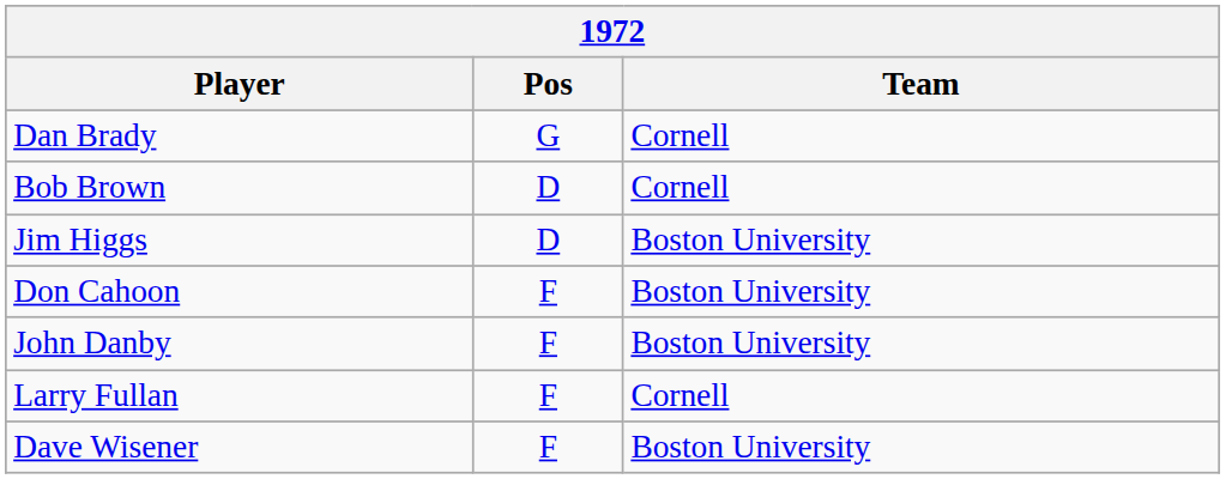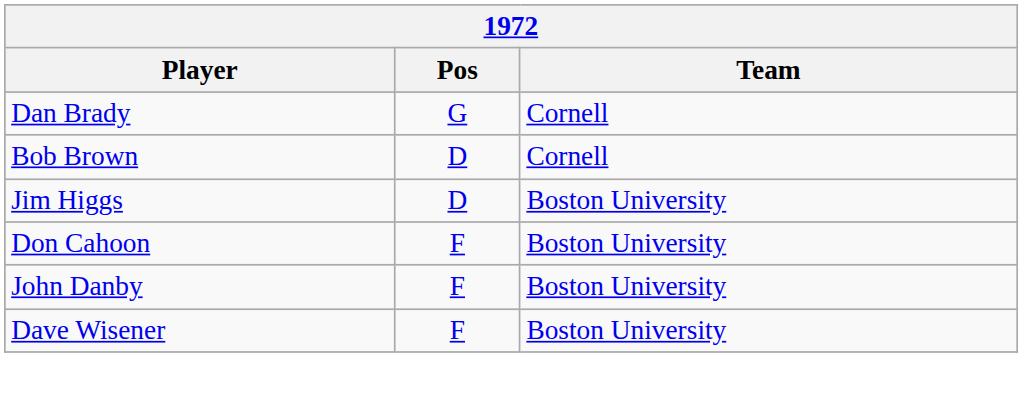 <table class="wikitable" width=95%>
 <tr>
 <th colspan=3><a href='#'>1972</a></th>
 </tr>
 <tr>
 <th>Player</th>
 <th>Pos</th>
 <th>Team</th>
 </tr>
 <tr>
 <td><a href='#'>Dan Brady</a></td>
 <td align=center><a href='#'>G</a></td>
 <td><a href='#'>Cornell</a></td>
 </tr>
 <tr>
 <td><a href='#'>Bob Brown</a></td>
 <td align=center><a href='#'>D</a></td>
 <td><a href='#'>Cornell</a></td>
 </tr>
 <tr>
 <td><a href='#'>Jim Higgs</a></td>
 <td align=center><a href='#'>D</a></td>
 <td><a href='#'>Boston University</a></td>
 </tr>
 <tr>
 <td><a href='#'>Don Cahoon</a></td>
 <td align=center><a href='#'>F</a></td>
 <td><a href='#'>Boston University</a></td>
 </tr>
 <tr>
 <td><a href='#'>John Danby</a></td>
 <td align=center><a href='#'>F</a></td>
 <td><a href='#'>Boston University</a></td>
 </tr>
 <tr>
-<td><a href='#'>Larry Fullan</a></td>
-<td align=center><a href='#'>F</a></td>
-<td><a href='#'>Cornell</a></td>
-</tr>
-<tr>
 <td><a href='#'>Dave Wisener</a></td>
 <td align=center><a href='#'>F</a></td>
 <td><a href='#'>Boston University</a></td>
 </tr>
 </table>
